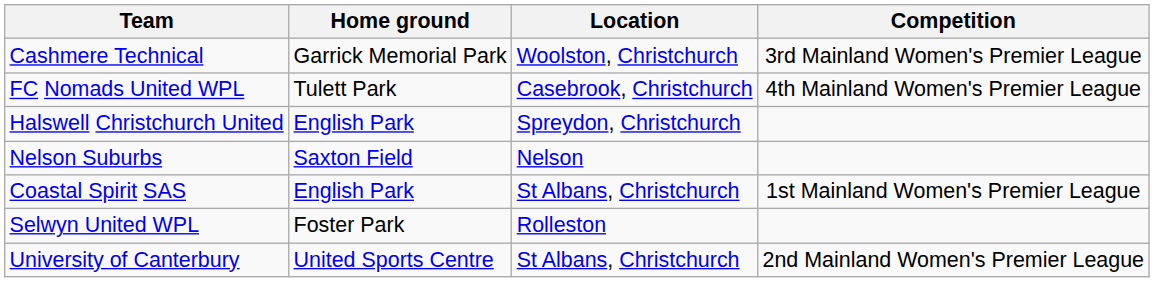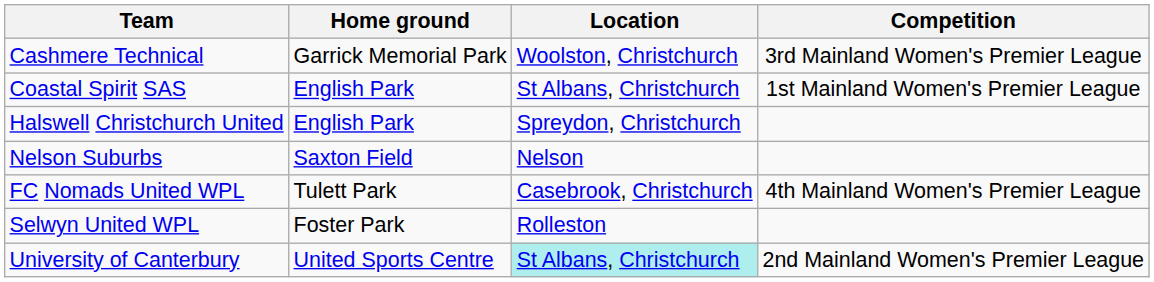 <table class="wikitable sortable">
 <tr>
 <th>Team</th>
 <th>Home ground</th>
 <th>Location</th>
 <th>Competition</th>
 </tr>
 <tr>
 <td><a href='#'>Cashmere Technical</a></td>
 <td>Garrick Memorial Park</td>
 <td><a href='#'>Woolston</a>, <a href='#'>Christchurch</a></td>
 <td align="center">3rd Mainland Women's Premier League</td>
 </tr>
 <tr>
-<td><a href='#'>FC</a> <a href='#'>Nomads United WPL</a></td>
-<td>Tulett Park</td>
-<td><a href='#'>Casebrook</a>, <a href='#'>Christchurch</a></td>
-<td align="center">4th Mainland Women's Premier League</td>
+<td><a href='#'>Coastal Spirit</a> <a href='#'>SAS</a></td>
+<td><a href='#'>English Park</a></td>
+<td><a href='#'>St Albans</a>, <a href='#'>Christchurch</a></td>
+<td align="center">1st Mainland Women's Premier League</td>
 </tr>
 <tr>
 <td><a href='#'>Halswell</a> <a href='#'>Christchurch United</a></td>
 <td><a href='#'>English Park</a></td>
 <td><a href='#'>Spreydon</a>, <a href='#'>Christchurch</a></td>
 <td align="center"></td>
 </tr>
 <tr>
 <td><a href='#'>Nelson Suburbs</a></td>
 <td><a href='#'>Saxton Field</a></td>
 <td><a href='#'>Nelson</a></td>
 <td align="center"></td>
 </tr>
 <tr>
-<td><a href='#'>Coastal Spirit</a> <a href='#'>SAS</a></td>
-<td><a href='#'>English Park</a></td>
-<td><a href='#'>St Albans</a>, <a href='#'>Christchurch</a></td>
-<td align="center">1st Mainland Women's Premier League</td>
+<td><a href='#'>FC</a> <a href='#'>Nomads United WPL</a></td>
+<td>Tulett Park</td>
+<td><a href='#'>Casebrook</a>, <a href='#'>Christchurch</a></td>
+<td align="center">4th Mainland Women's Premier League</td>
 </tr>
 <tr>
 <td><a href='#'>Selwyn United WPL</a></td>
 <td>Foster Park</td>
 <td><a href='#'>Rolleston</a></td>
 <td align="center"></td>
 </tr>
 <tr>
 <td><a href='#'>University of Canterbury</a></td>
 <td><a href='#'>United Sports Centre</a></td>
-<td><a href='#'>St Albans</a>, <a href='#'>Christchurch</a></td>
+<td style="background: paleturquoise;"><a href='#'>St Albans</a>, <a href='#'>Christchurch</a></td>
 <td align="center">2nd Mainland Women's Premier League</td>
 </tr>
 </table>
